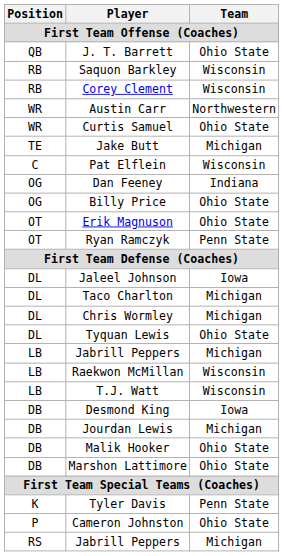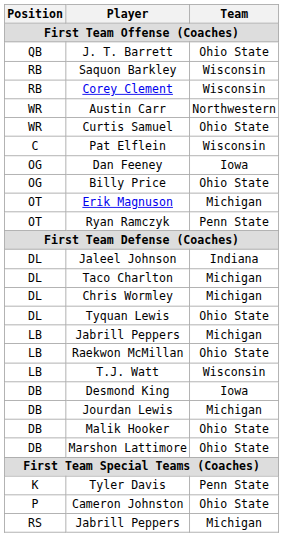 <table class="wikitable sortable">
 <tr>
 <th>Position</th>
 <th>Player</th>
 <th>Team</th>
 </tr>
 <tr>
 <td colspan="3" style="text-align:center; background:#ddd;"><strong>First Team Offense (Coaches)</strong></td>
 </tr>
 <tr style="text-align:center;">
 <td style="background:white">QB</td>
 <td style="background:white">J. T. Barrett</td>
 <td style="background:white">Ohio State</td>
 </tr>
 <tr style="text-align:center;">
 <td style="background:white">RB</td>
 <td style="background:white">Saquon Barkley</td>
 <td style="background:white">Wisconsin</td>
 </tr>
 <tr style="text-align:center;">
 <td style="background:white">RB</td>
 <td style="background:white"><a href='#'>Corey Clement</a></td>
 <td style="background:white">Wisconsin</td>
 </tr>
 <tr style="text-align:center;">
 <td style="background:white">WR</td>
 <td style="background:white">Austin Carr</td>
 <td style="background:white">Northwestern</td>
 </tr>
 <tr style="text-align:center;">
 <td style="background:white">WR</td>
 <td style="background:white">Curtis Samuel</td>
 <td style="background:white">Ohio State</td>
 </tr>
 <tr style="text-align:center;">
-<td style="background:white">TE</td>
-<td style="background:white">Jake Butt</td>
-<td style="background:white">Michigan</td>
-</tr>
-<tr style="text-align:center;">
 <td style="background:white">C</td>
 <td style="background:white">Pat Elflein</td>
 <td style="background:white">Wisconsin</td>
 </tr>
 <tr style="text-align:center;">
 <td style="background:white">OG</td>
 <td style="background:white">Dan Feeney</td>
-<td style="background:white">Indiana</td>
+<td style="background:white">Iowa</td>
 </tr>
 <tr style="text-align:center;">
 <td style="background:white">OG</td>
 <td style="background:white">Billy Price</td>
 <td style="background:white">Ohio State</td>
 </tr>
 <tr style="text-align:center;">
 <td style="background:white">OT</td>
 <td style="background:white"><a href='#'>Erik Magnuson</a></td>
-<td style="background:white">Ohio State</td>
+<td style="background:white">Michigan</td>
 </tr>
 <tr style="text-align:center;">
 <td style="background:white">OT</td>
 <td style="background:white">Ryan Ramczyk</td>
 <td style="background:white">Penn State</td>
 </tr>
 <tr>
 <td colspan="3" style="text-align:center; background:#ddd;"><strong>First Team Defense (Coaches)</strong></td>
 </tr>
 <tr style="text-align:center;">
 <td style="background:white">DL</td>
 <td style="background:white">Jaleel Johnson</td>
-<td style="background:white">Iowa</td>
+<td style="background:white">Indiana</td>
 </tr>
 <tr style="text-align:center;">
 <td style="background:white">DL</td>
 <td style="background:white">Taco Charlton</td>
 <td style="background:white">Michigan</td>
 </tr>
 <tr style="text-align:center;">
 <td style="background:white">DL</td>
 <td style="background:white">Chris Wormley</td>
 <td style="background:white">Michigan</td>
 </tr>
 <tr style="text-align:center;">
 <td style="background:white">DL</td>
 <td style="background:white">Tyquan Lewis</td>
 <td style="background:white">Ohio State</td>
 </tr>
 <tr style="text-align:center;">
 <td style="background:white">LB</td>
 <td style="background:white">Jabrill Peppers</td>
 <td style="background:white">Michigan</td>
 </tr>
 <tr style="text-align:center;">
 <td style="background:white">LB</td>
 <td style="background:white">Raekwon McMillan</td>
-<td style="background:white">Wisconsin</td>
+<td style="background:white">Ohio State</td>
 </tr>
 <tr style="text-align:center;">
 <td style="background:white">LB</td>
 <td style="background:white">T.J. Watt</td>
 <td style="background:white">Wisconsin</td>
 </tr>
 <tr style="text-align:center;">
 <td style="background:white">DB</td>
 <td style="background:white">Desmond King</td>
 <td style="background:white">Iowa</td>
 </tr>
 <tr style="text-align:center;">
 <td style="background:white">DB</td>
 <td style="background:white">Jourdan Lewis</td>
 <td style="background:white">Michigan</td>
 </tr>
 <tr style="text-align:center;">
 <td style="background:white">DB</td>
 <td style="background:white">Malik Hooker</td>
 <td style="background:white">Ohio State</td>
 </tr>
 <tr style="text-align:center;">
 <td style="background:white">DB</td>
 <td style="background:white">Marshon Lattimore</td>
 <td style="background:white">Ohio State</td>
 </tr>
 <tr>
 <td colspan="3" style="text-align:center; background:#ddd;"><strong>First Team Special Teams (Coaches)</strong></td>
 </tr>
 <tr style="text-align:center;">
 <td style="background:white">K</td>
 <td style="background:white">Tyler Davis</td>
 <td style="background:white">Penn State</td>
 </tr>
 <tr style="text-align:center;">
 <td style="background:white">P</td>
 <td style="background:white">Cameron Johnston</td>
 <td style="background:white">Ohio State</td>
 </tr>
 <tr style="text-align:center;">
 <td style="background:white">RS</td>
 <td style="background:white">Jabrill Peppers</td>
 <td style="background:white">Michigan</td>
 </tr>
 </table>
